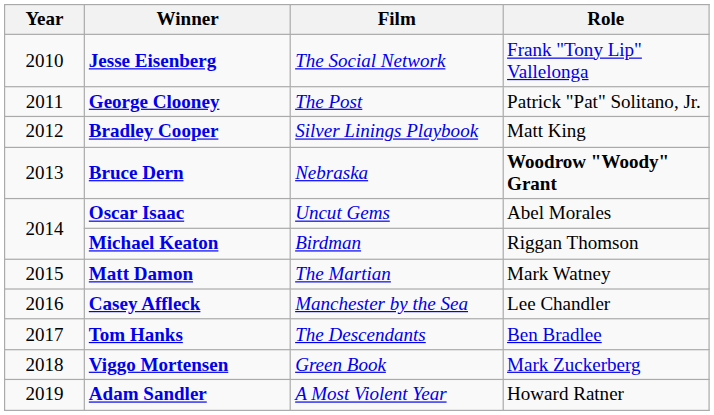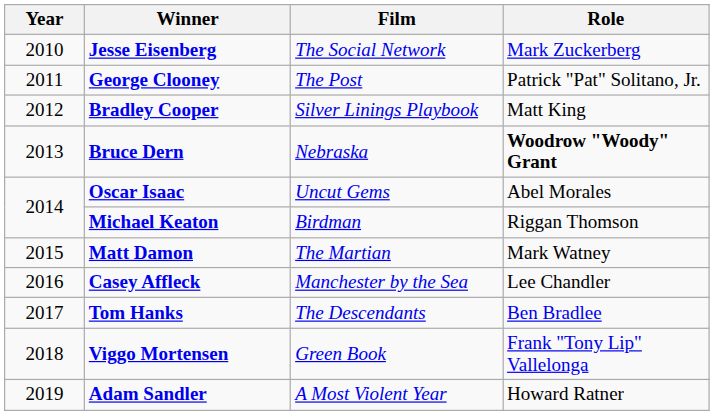 <table class="wikitable" width="95%" cellpadding="5">
 <tr>
 <th width="100"><strong>Year</strong></th>
 <th width="300"><strong>Winner</strong></th>
 <th width="300"><strong>Film</strong></th>
 <th width="300"><strong>Role</strong></th>
 </tr>
 <tr>
 <td style="text-align:center;">2010</td>
 <td><strong><a href='#'>Jesse Eisenberg</a></strong></td>
 <td><em><a href='#'>The Social Network</a></em></td>
-<td><a href='#'>Frank "Tony Lip" Vallelonga</a></td>
+<td><a href='#'>Mark Zuckerberg</a></td>
 </tr>
 <tr>
 <td style="text-align:center;">2011</td>
 <td><strong><a href='#'>George Clooney</a></strong></td>
 <td><em><a href='#'>The Post</a></em></td>
 <td>Patrick "Pat" Solitano, Jr.</td>
 </tr>
 <tr>
 <td style="text-align:center;">2012</td>
 <td><strong><a href='#'>Bradley Cooper</a></strong></td>
 <td><em><a href='#'>Silver Linings Playbook</a></em></td>
 <td>Matt King</td>
 </tr>
 <tr>
 <td style="text-align:center;">2013</td>
 <td><strong><a href='#'>Bruce Dern</a></strong></td>
 <td><em><a href='#'>Nebraska</a></em></td>
 <td><strong>Woodrow "Woody" Grant</strong></td>
 </tr>
 <tr>
 <td rowspan="2" style="text-align:center;">2014</td>
 <td><strong><a href='#'>Oscar Isaac</a></strong></td>
 <td><em><a href='#'>Uncut Gems</a></em></td>
 <td>Abel Morales</td>
 </tr>
 <tr>
 <td><strong><a href='#'>Michael Keaton</a></strong></td>
 <td><em><a href='#'>Birdman</a></em></td>
 <td>Riggan Thomson</td>
 </tr>
 <tr>
 <td style="text-align:center;">2015</td>
 <td><strong><a href='#'>Matt Damon</a></strong></td>
 <td><em><a href='#'>The Martian</a></em></td>
 <td>Mark Watney</td>
 </tr>
 <tr>
 <td style="text-align:center;">2016</td>
 <td><strong><a href='#'>Casey Affleck</a></strong></td>
 <td><em><a href='#'>Manchester by the Sea</a></em></td>
 <td>Lee Chandler</td>
 </tr>
 <tr>
 <td style="text-align:center;">2017</td>
 <td><strong><a href='#'>Tom Hanks</a></strong></td>
 <td><em><a href='#'>The Descendants</a></em></td>
 <td><a href='#'>Ben Bradlee</a></td>
 </tr>
 <tr>
 <td style="text-align:center;">2018</td>
 <td><strong><a href='#'>Viggo Mortensen</a></strong></td>
 <td><em><a href='#'>Green Book</a></em></td>
-<td><a href='#'>Mark Zuckerberg</a></td>
+<td><a href='#'>Frank "Tony Lip" Vallelonga</a></td>
 </tr>
 <tr>
 <td style="text-align:center;">2019</td>
 <td><strong><a href='#'>Adam Sandler</a></strong></td>
 <td><em><a href='#'>A Most Violent Year</a></em></td>
 <td>Howard Ratner</td>
 </tr>
 </table>
